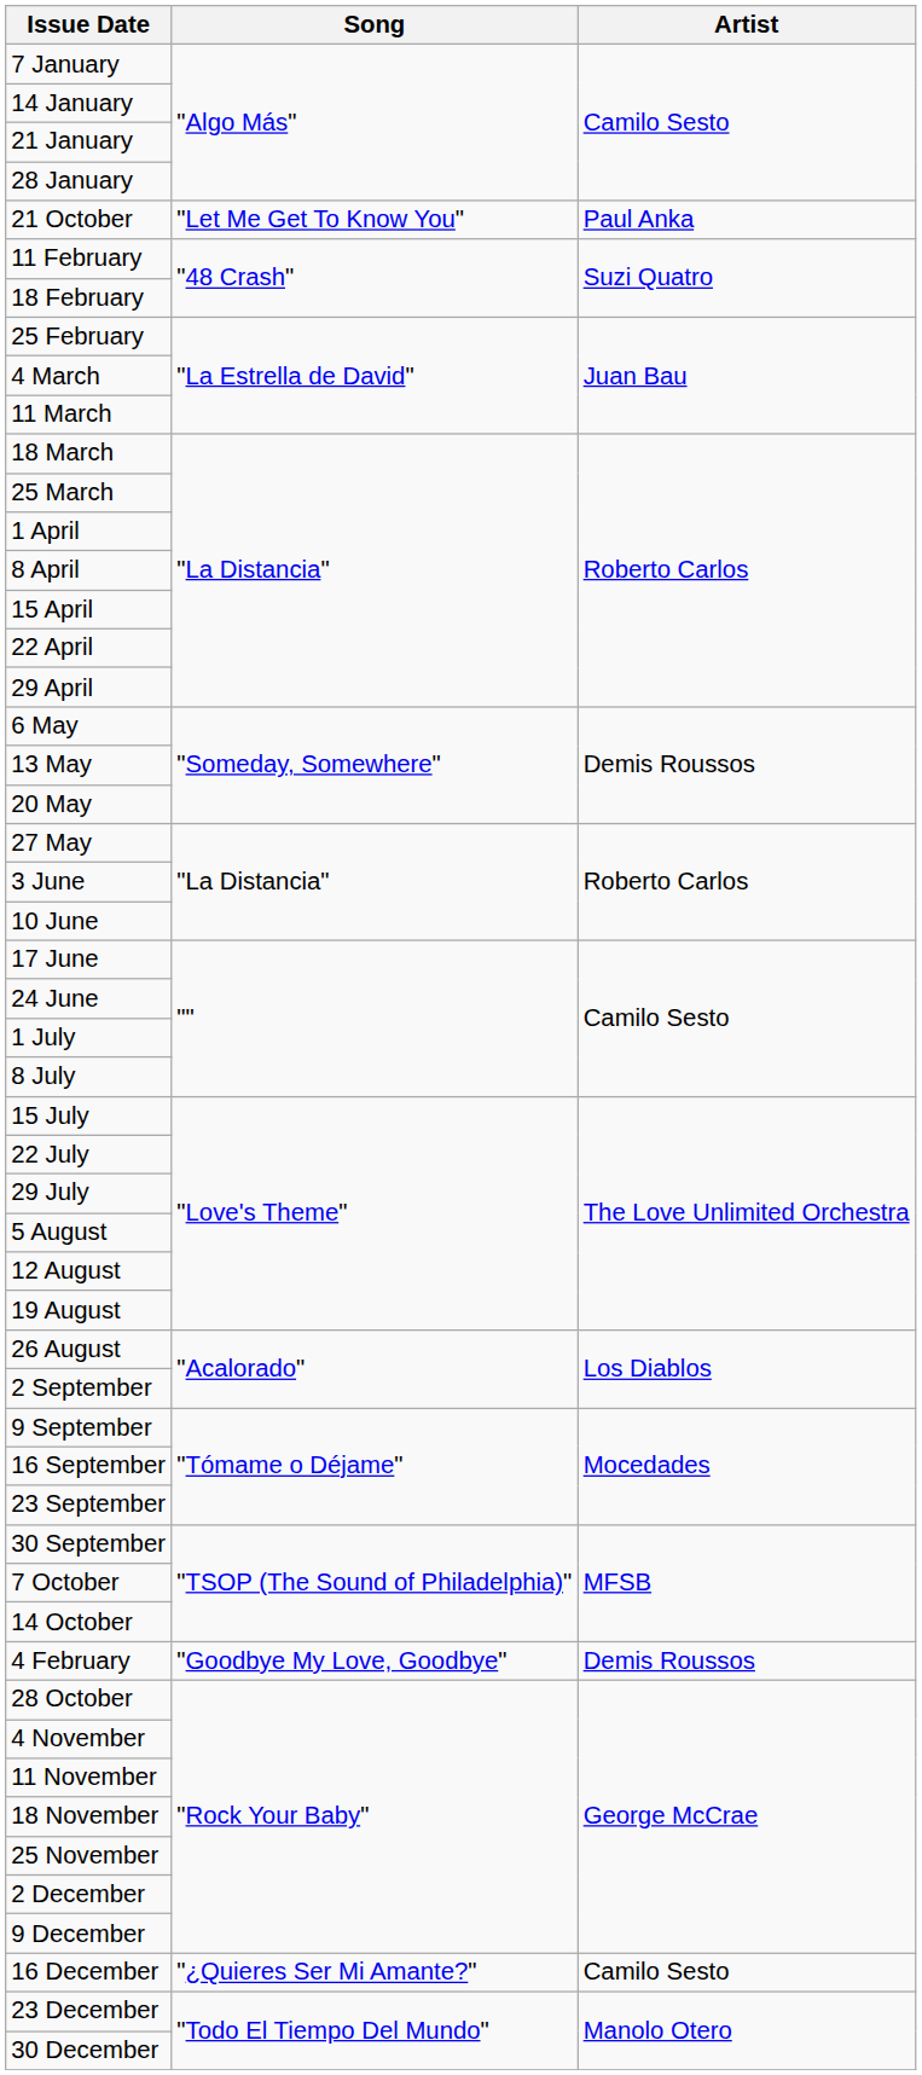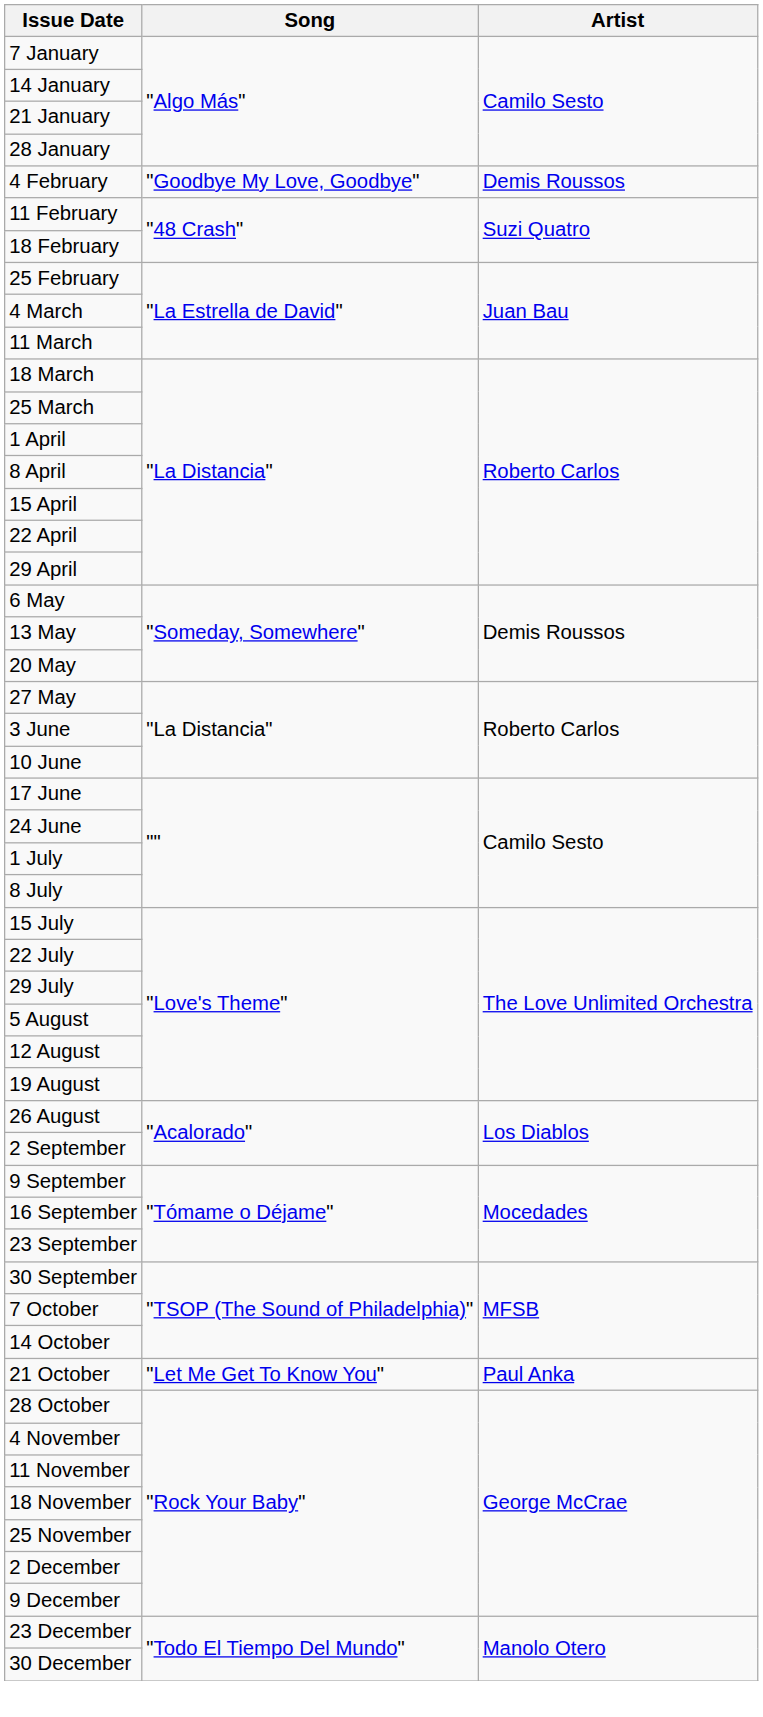 <table class="wikitable">
 <tr>
 <th>Issue Date</th>
 <th>Song</th>
 <th>Artist</th>
 </tr>
 <tr>
 <td>7 January</td>
 <td rowspan=4>"<a href='#'>Algo Más</a>"</td>
 <td rowspan=4><a href='#'>Camilo Sesto</a></td>
 </tr>
 <tr>
 <td>14 January</td>
 </tr>
 <tr>
 <td>21 January</td>
 </tr>
 <tr>
 <td>28 January</td>
 </tr>
 <tr>
-<td>21 October</td>
-<td>"<a href='#'>Let Me Get To Know You</a>"</td>
-<td><a href='#'>Paul Anka</a></td>
+<td>4 February</td>
+<td>"<a href='#'>Goodbye My Love, Goodbye</a>"</td>
+<td><a href='#'>Demis Roussos</a></td>
 </tr>
 <tr>
 <td>11 February</td>
 <td rowspan=2>"<a href='#'>48 Crash</a>"</td>
 <td rowspan=2><a href='#'>Suzi Quatro</a></td>
 </tr>
 <tr>
 <td>18 February</td>
 </tr>
 <tr>
 <td>25 February</td>
 <td rowspan=3>"<a href='#'>La Estrella de David</a>"</td>
 <td rowspan=3><a href='#'>Juan Bau</a></td>
 </tr>
 <tr>
 <td>4 March</td>
 </tr>
 <tr>
 <td>11 March</td>
 </tr>
 <tr>
 <td>18 March</td>
 <td rowspan=7>"<a href='#'>La Distancia</a>"</td>
 <td rowspan=7><a href='#'>Roberto Carlos</a></td>
 </tr>
 <tr>
 <td>25 March</td>
 </tr>
 <tr>
 <td>1 April</td>
 </tr>
 <tr>
 <td>8 April</td>
 </tr>
 <tr>
 <td>15 April</td>
 </tr>
 <tr>
 <td>22 April</td>
 </tr>
 <tr>
 <td>29 April</td>
 </tr>
 <tr>
 <td>6 May</td>
 <td rowspan=3>"<a href='#'>Someday, Somewhere</a>"</td>
 <td rowspan=3>Demis Roussos</td>
 </tr>
 <tr>
 <td>13 May</td>
 </tr>
 <tr>
 <td>20 May</td>
 </tr>
 <tr>
 <td>27 May</td>
 <td rowspan=3>"La Distancia"</td>
 <td rowspan=3>Roberto Carlos</td>
 </tr>
 <tr>
 <td>3 June</td>
 </tr>
 <tr>
 <td>10 June</td>
 </tr>
 <tr>
 <td>17 June</td>
 <td rowspan=4>""</td>
 <td rowspan="4">Camilo Sesto</td>
 </tr>
 <tr>
 <td>24 June</td>
 </tr>
 <tr>
 <td>1 July</td>
 </tr>
 <tr>
 <td>8 July</td>
 </tr>
 <tr>
 <td>15 July</td>
 <td rowspan=6>"<a href='#'>Love's Theme</a>"</td>
 <td rowspan=6><a href='#'>The Love Unlimited Orchestra</a></td>
 </tr>
 <tr>
 <td>22 July</td>
 </tr>
 <tr>
 <td>29 July</td>
 </tr>
 <tr>
 <td>5 August</td>
 </tr>
 <tr>
 <td>12 August</td>
 </tr>
 <tr>
 <td>19 August</td>
 </tr>
 <tr>
 <td>26 August</td>
 <td rowspan=2>"<a href='#'>Acalorado</a>"</td>
 <td rowspan=2><a href='#'>Los Diablos</a></td>
 </tr>
 <tr>
 <td>2 September</td>
 </tr>
 <tr>
 <td>9 September</td>
 <td rowspan=3>"<a href='#'>Tómame o Déjame</a>"</td>
 <td rowspan=3><a href='#'>Mocedades</a></td>
 </tr>
 <tr>
 <td>16 September</td>
 </tr>
 <tr>
 <td>23 September</td>
 </tr>
 <tr>
 <td>30 September</td>
 <td rowspan=3>"<a href='#'>TSOP (The Sound of Philadelphia)</a>"</td>
 <td rowspan=3><a href='#'>MFSB</a></td>
 </tr>
 <tr>
 <td>7 October</td>
 </tr>
 <tr>
 <td>14 October</td>
 </tr>
 <tr>
-<td>4 February</td>
-<td>"<a href='#'>Goodbye My Love, Goodbye</a>"</td>
-<td><a href='#'>Demis Roussos</a></td>
+<td>21 October</td>
+<td>"<a href='#'>Let Me Get To Know You</a>"</td>
+<td><a href='#'>Paul Anka</a></td>
 </tr>
 <tr>
 <td>28 October</td>
 <td rowspan=7>"<a href='#'>Rock Your Baby</a>"</td>
 <td rowspan=7><a href='#'>George McCrae</a></td>
 </tr>
 <tr>
 <td>4 November</td>
 </tr>
 <tr>
 <td>11 November</td>
 </tr>
 <tr>
 <td>18 November</td>
 </tr>
 <tr>
 <td>25 November</td>
 </tr>
 <tr>
 <td>2 December</td>
 </tr>
 <tr>
 <td>9 December</td>
 </tr>
 <tr>
-<td>16 December</td>
-<td>"<a href='#'>¿Quieres Ser Mi Amante?</a>"</td>
-<td>Camilo Sesto</td>
-</tr>
-<tr>
 <td>23 December</td>
 <td rowspan=2>"<a href='#'>Todo El Tiempo Del Mundo</a>"</td>
 <td rowspan=2><a href='#'>Manolo Otero</a></td>
 </tr>
 <tr>
 <td>30 December</td>
 </tr>
 </table>
